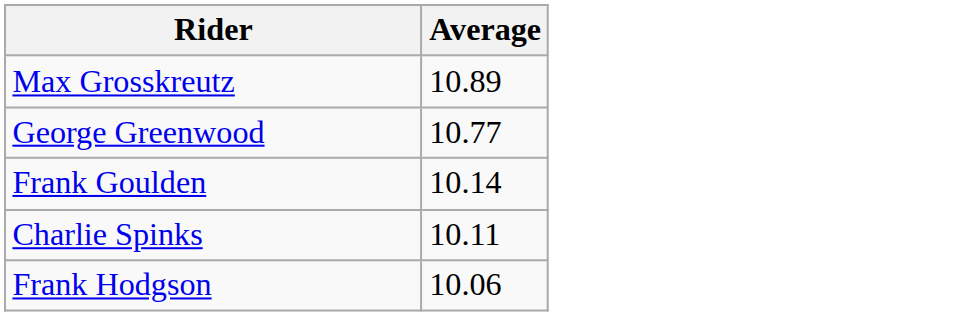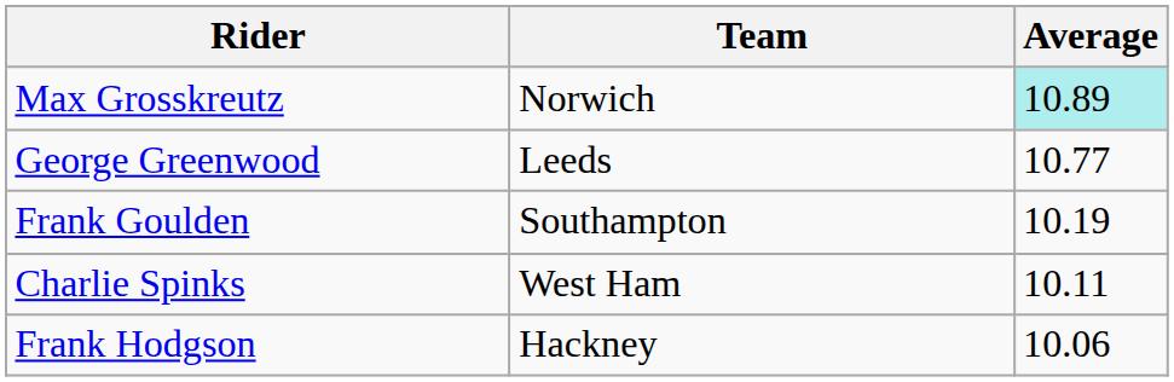 <table class="wikitable" style="font-size: 100%">
 <tr>
 <th width=200>Rider</th>
+<th width=200>Team</th>
 <th width=40>Average</th>
 </tr>
 <tr>
 <td align="left"><a href='#'>Max Grosskreutz</a></td>
-<td>10.89</td>
+<td>Norwich</td>
+<td style="background: paleturquoise;">10.89</td>
 </tr>
 <tr>
 <td align="left"><a href='#'>George Greenwood</a></td>
+<td>Leeds</td>
 <td>10.77</td>
 </tr>
 <tr>
 <td align="left"><a href='#'>Frank Goulden</a></td>
-<td>10.14</td>
+<td>Southampton</td>
+<td>10.19</td>
 </tr>
 <tr>
 <td align="left"><a href='#'>Charlie Spinks</a></td>
+<td>West Ham</td>
 <td>10.11</td>
 </tr>
 <tr>
 <td align="left"><a href='#'>Frank Hodgson</a></td>
+<td>Hackney</td>
 <td>10.06</td>
 </tr>
 </table>
